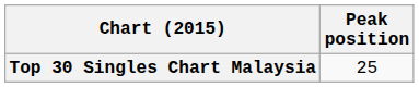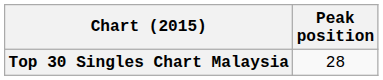 <table class="wikitable sortable plainrowheaders">
 <tr>
 <th scope="col">Chart (2015)</th>
 <th scope="col">Peak<br>position</th>
 </tr>
 <tr>
 <th scope="row">Top 30 Singles Chart Malaysia</th>
-<td style="text-align:center;">25</td>
+<td style="text-align:center;">28</td>
 </tr>
 </table>
